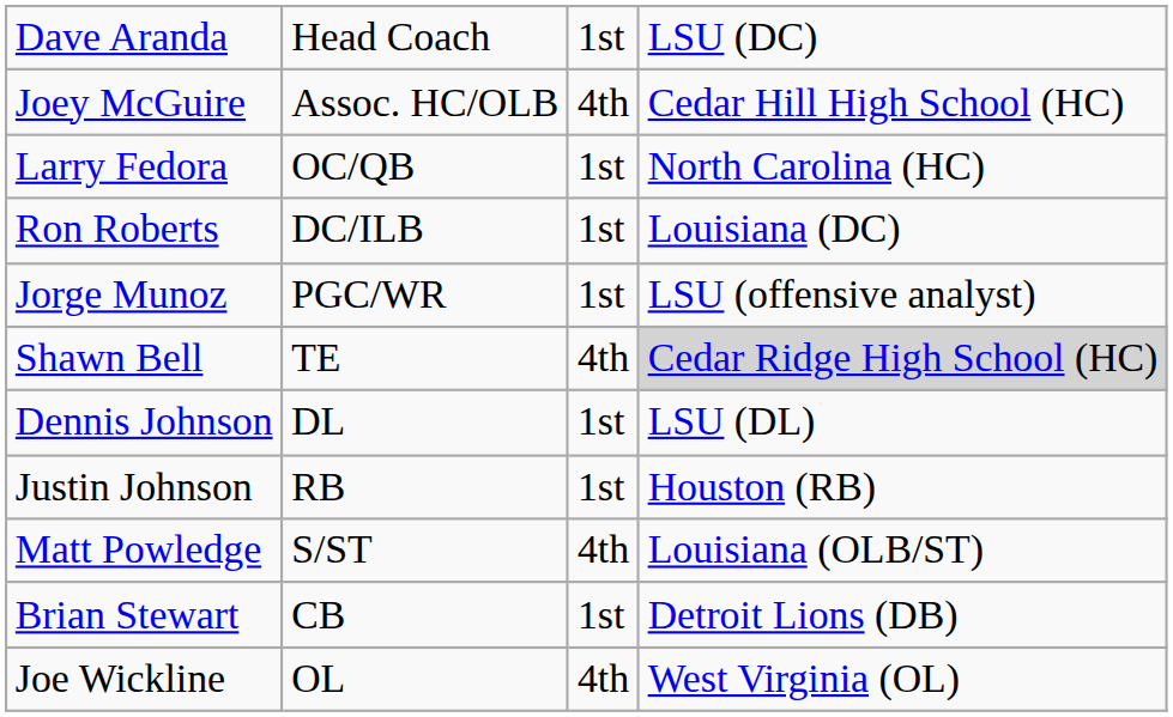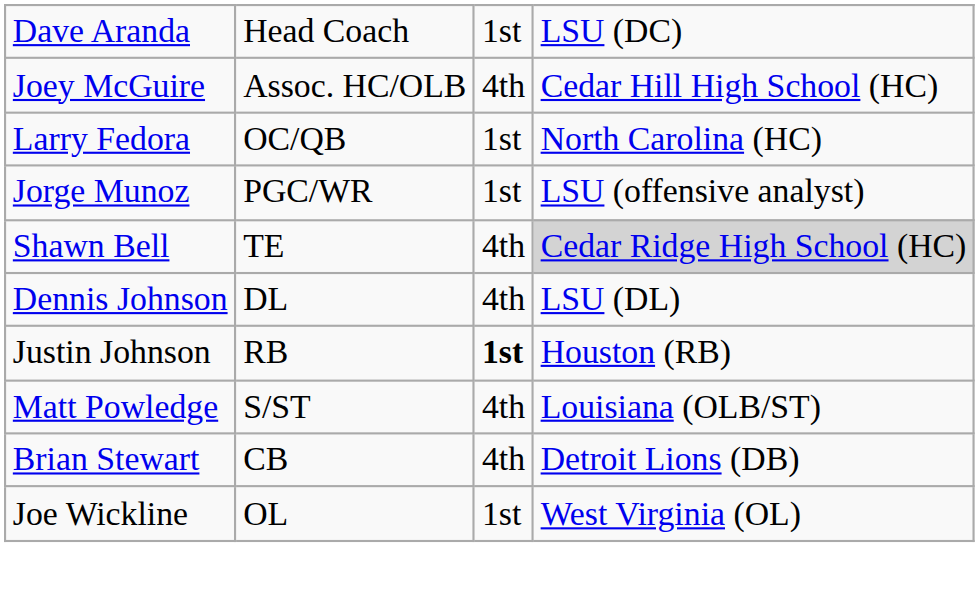 <table class="wikitable">
 <tr>
 <td><a href='#'>Dave Aranda</a></td>
 <td>Head Coach</td>
 <td>1st</td>
 <td><a href='#'>LSU</a> (DC)</td>
 </tr>
 <tr>
 <td><a href='#'>Joey McGuire</a></td>
 <td>Assoc. HC/OLB</td>
 <td>4th</td>
 <td><a href='#'>Cedar Hill High School</a> (HC)</td>
 </tr>
 <tr>
 <td><a href='#'>Larry Fedora</a></td>
 <td>OC/QB</td>
 <td>1st</td>
 <td><a href='#'>North Carolina</a> (HC)</td>
 </tr>
 <tr>
-<td><a href='#'>Ron Roberts</a></td>
-<td>DC/ILB</td>
-<td>1st</td>
-<td><a href='#'>Louisiana</a> (DC)</td>
-</tr>
-<tr>
 <td><a href='#'>Jorge Munoz</a></td>
 <td>PGC/WR</td>
 <td>1st</td>
 <td><a href='#'>LSU</a> (offensive analyst)</td>
 </tr>
 <tr>
 <td><a href='#'>Shawn Bell</a></td>
 <td>TE</td>
 <td>4th</td>
 <td style="background: lightgrey;"><a href='#'>Cedar Ridge High School</a> (HC)</td>
 </tr>
 <tr>
 <td><a href='#'>Dennis Johnson</a></td>
 <td>DL</td>
-<td>1st</td>
+<td>4th</td>
 <td><a href='#'>LSU</a> (DL)</td>
 </tr>
 <tr>
 <td>Justin Johnson</td>
 <td>RB</td>
-<td>1st</td>
+<td><strong>1st</strong></td>
 <td><a href='#'>Houston</a> (RB)</td>
 </tr>
 <tr>
 <td><a href='#'>Matt Powledge</a></td>
 <td>S/ST</td>
 <td>4th</td>
 <td><a href='#'>Louisiana</a> (OLB/ST)</td>
 </tr>
 <tr>
 <td><a href='#'>Brian Stewart</a></td>
 <td>CB</td>
-<td>1st</td>
+<td>4th</td>
 <td><a href='#'>Detroit Lions</a> (DB)</td>
 </tr>
 <tr>
 <td>Joe Wickline</td>
 <td>OL</td>
-<td>4th</td>
+<td>1st</td>
 <td><a href='#'>West Virginia</a> (OL)</td>
 </tr>
 </table>
